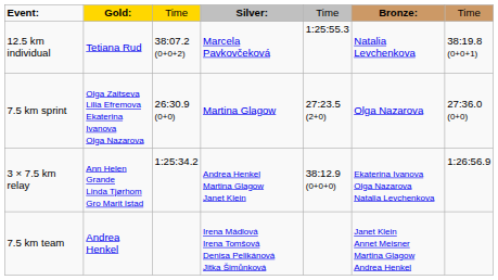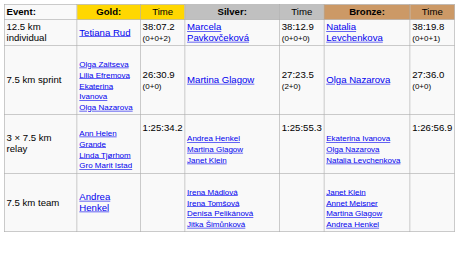 <table class="wikitable" width=85%>
 <tr>
 <td><strong>Event:</strong></td>
 <td style="text-align:center;background-color:gold;"><strong>Gold:</strong></td>
 <td style="text-align:center;background-color:gold;">Time</td>
 <td style="text-align:center;background-color:silver;"><strong>Silver:</strong></td>
 <td style="text-align:center;background-color:silver;">Time</td>
 <td style="text-align:center;background-color:#CC9966;"><strong>Bronze:</strong></td>
 <td style="text-align:center;background-color:#CC9966;">Time</td>
 </tr>
 <tr>
 <td>12.5 km individual<br><em></em></td>
 <td><a href='#'>Tetiana Rud</a> <br><small></small></td>
 <td>38:07.2<br><small>(0+0+2)</small></td>
 <td><a href='#'>Marcela Pavkovčeková</a><br><small></small></td>
-<td>1:25:55.3	 <br><small><br><br><br> </small></td>
+<td>38:12.9<br><small>(0+0+0)</small></td>
 <td><a href='#'>Natalia Levchenkova</a><br><small></small></td>
 <td>38:19.8	<br><small>(0+0+1)</small></td>
 </tr>
 <tr>
 <td>7.5 km sprint<br><em></em></td>
 <td>  <br><small><a href='#'>Olga Zaitseva</a> <br> <a href='#'>Lilia Efremova</a> <br> <a href='#'>Ekaterina Ivanova</a><br> <a href='#'>Olga Nazarova</a></small></td>
 <td>26:30.9<br><small>(0+0)</small></td>
 <td><a href='#'>Martina Glagow</a><br><small></small></td>
 <td>27:23.5	<br><small>(2+0)</small></td>
 <td><a href='#'>Olga Nazarova</a><br><small></small></td>
 <td>27:36.0	<br><small>(0+0)</small></td>
 </tr>
 <tr>
 <td>3 × 7.5 km relay<br><em></em></td>
 <td>  <br><small><a href='#'>Ann Helen Grande</a> <br> <a href='#'>Linda Tjørhom</a> <br> <a href='#'>Gro Marit Istad</a></small></td>
 <td>1:25:34.2	<br><small><br><br><br> </small></td>
 <td>  <br><small><a href='#'>Andrea Henkel</a> <br> <a href='#'>Martina Glagow</a> <br> <a href='#'>Janet Klein</a></small></td>
-<td>38:12.9<br><small>(0+0+0)</small></td>
+<td>1:25:55.3	 <br><small><br><br><br> </small></td>
 <td>  <br><small><a href='#'>Ekaterina Ivanova</a> <br> <a href='#'>Olga Nazarova</a> <br> <a href='#'>Natalia Levchenkova</a></small></td>
 <td>1:26:56.9		<br><small><br><br><br> </small></td>
 </tr>
 <tr>
 <td>7.5 km team</td>
 <td><a href='#'>Andrea Henkel</a><br><small></small></td>
 <td><br><small><br><br><br> </small></td>
 <td>  <br><small><a href='#'>Irena Mádlová</a> <br> <a href='#'>Irena Tomšová</a> <br> <a href='#'>Denisa Pelikánová</a><br> <a href='#'>Jitka Šimůnková</a></small></td>
 <td><br><small><br><br><br> </small></td>
 <td>  <br><small><a href='#'>Janet Klein</a> <br> <a href='#'>Annet Meisner</a> <br> <a href='#'>Martina Glagow</a><br> <a href='#'>Andrea Henkel</a></small></td>
 <td><br><small><br><br><br> </small></td>
 </tr>
 </table>
